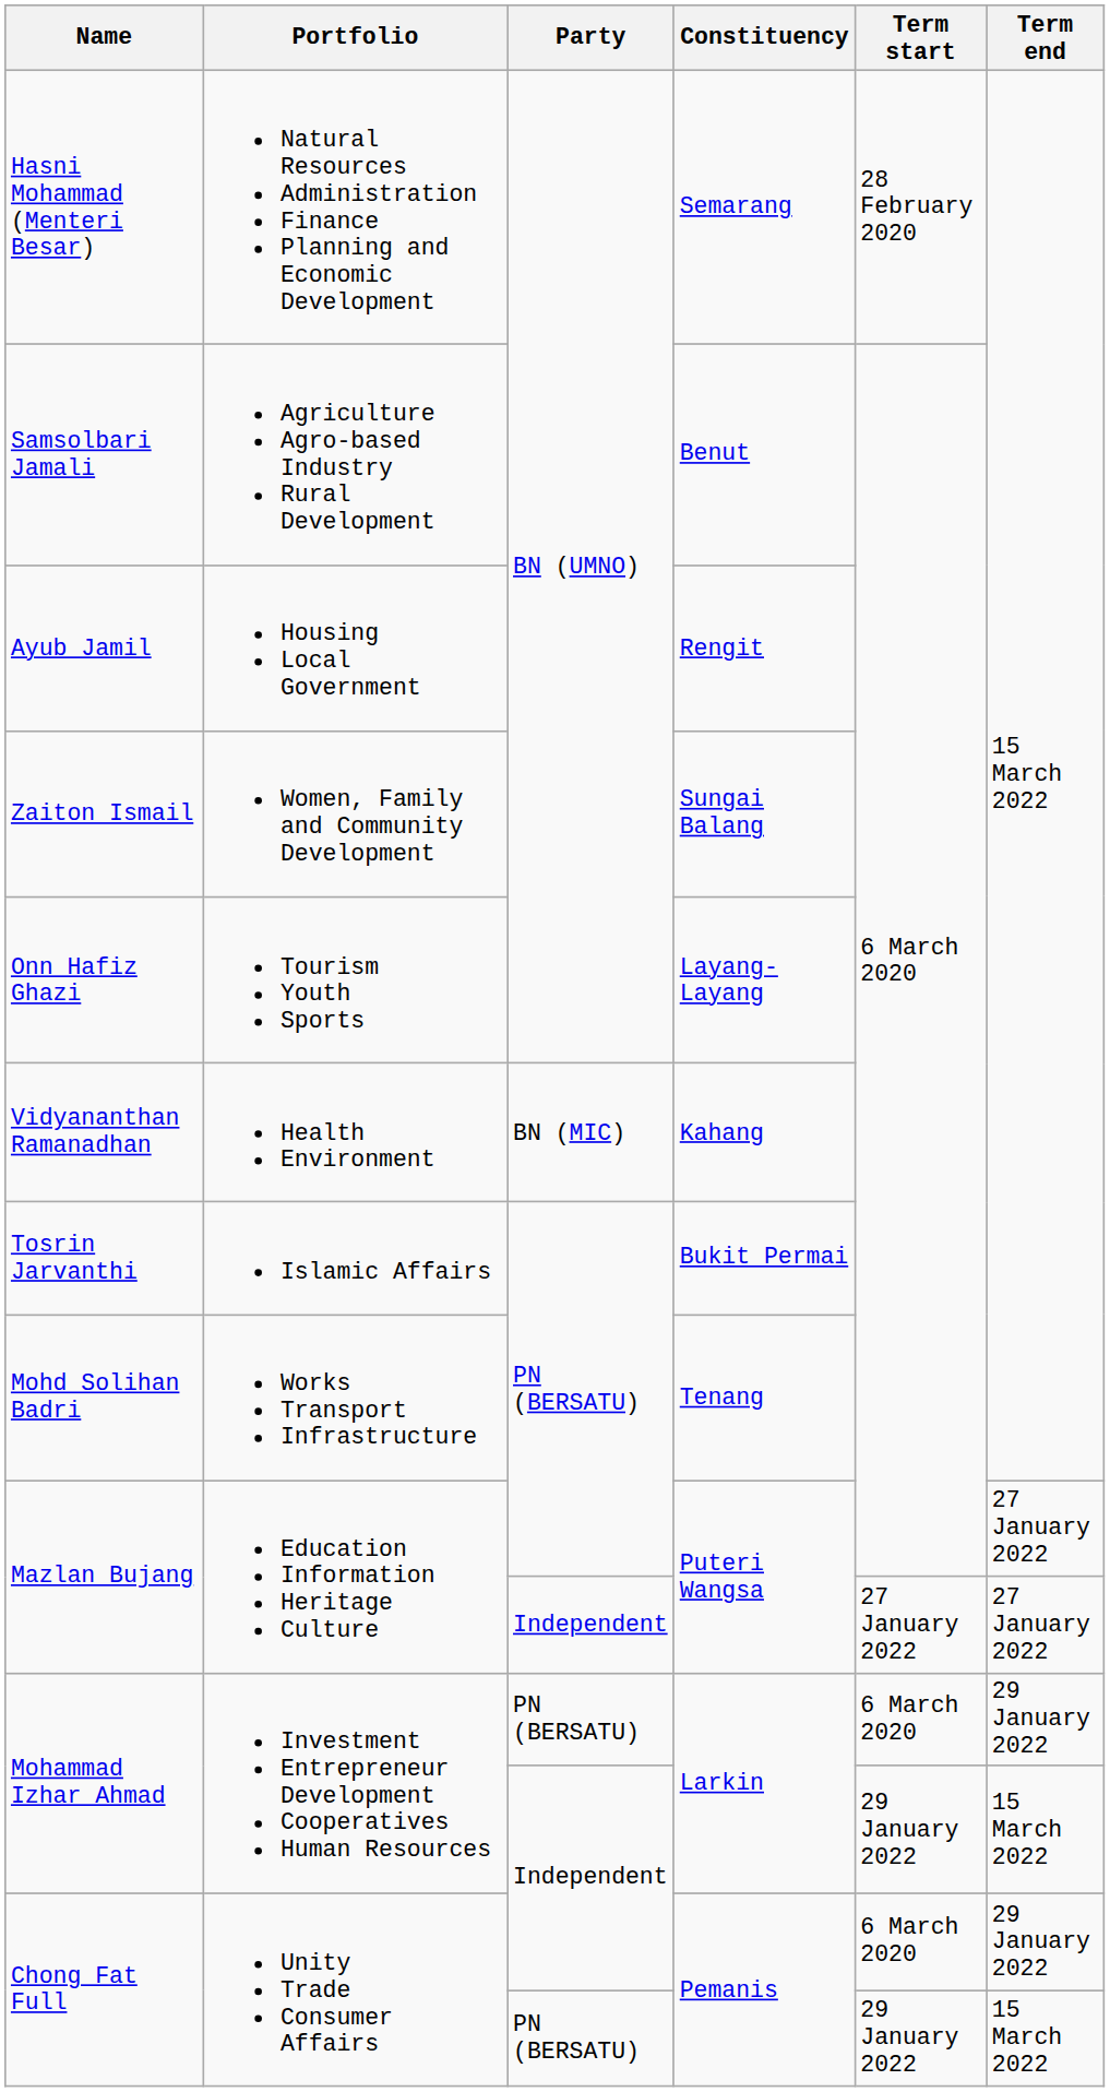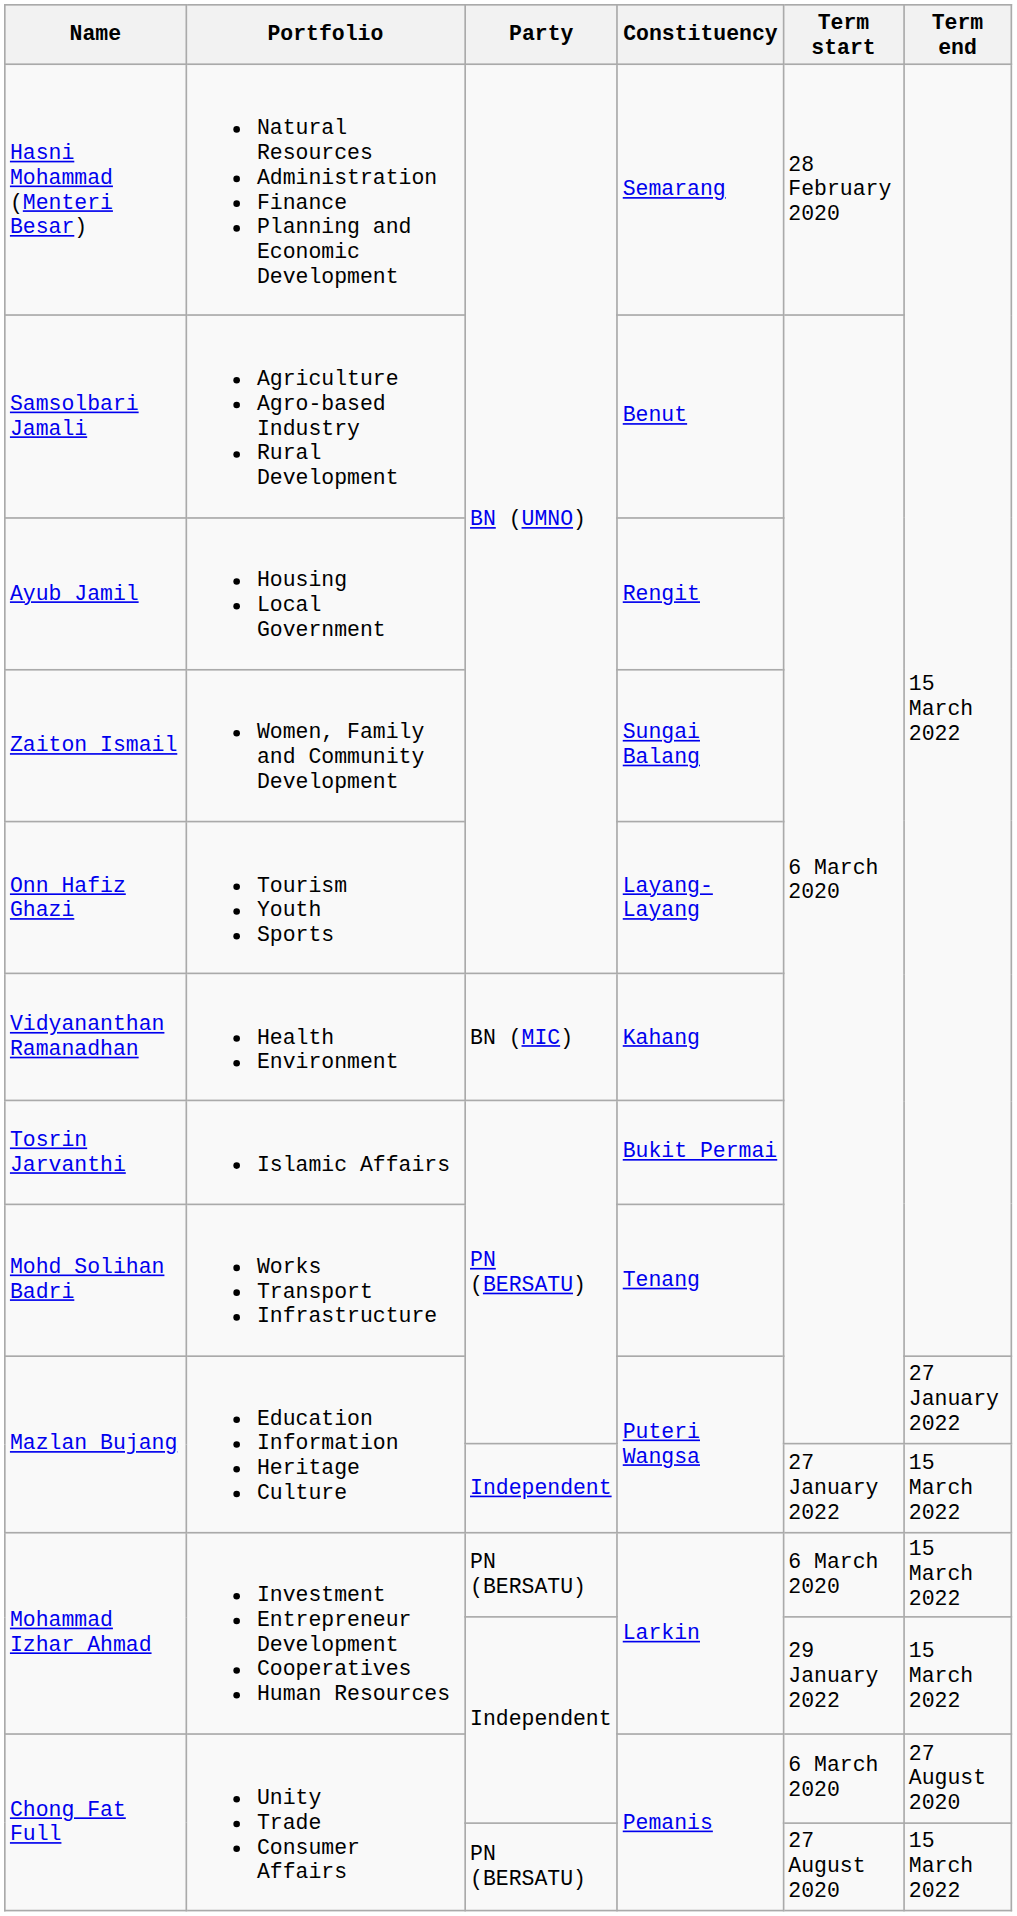 <table class="wikitable">
 <tr>
 <th>Name</th>
 <th>Portfolio</th>
 <th>Party</th>
 <th>Constituency</th>
 <th>Term start</th>
 <th>Term end</th>
 </tr>
 <tr>
 <td><a href='#'>Hasni Mohammad</a> (<a href='#'>Menteri Besar</a>)</td>
 <td><br><ul><li>Natural Resources</li><li>Administration</li><li>Finance</li><li>Planning and Economic Development</li></ul></td>
 <td rowspan="5"><a href='#'>BN</a> (<a href='#'>UMNO</a>)</td>
 <td><a href='#'>Semarang</a></td>
 <td>28 February 2020</td>
 <td rowspan="8">15 March 2022</td>
 </tr>
 <tr>
 <td><a href='#'>Samsolbari Jamali</a></td>
 <td><br><ul><li>Agriculture</li><li>Agro-based Industry</li><li>Rural Development</li></ul></td>
 <td><a href='#'>Benut</a></td>
 <td rowspan="8">6 March 2020</td>
 </tr>
 <tr>
 <td><a href='#'>Ayub Jamil</a></td>
 <td><br><ul><li>Housing</li><li>Local Government</li></ul></td>
 <td><a href='#'>Rengit</a></td>
 </tr>
 <tr>
 <td><a href='#'>Zaiton Ismail</a></td>
 <td><br><ul><li>Women, Family and Community Development</li></ul></td>
 <td><a href='#'>Sungai Balang</a></td>
 </tr>
 <tr>
 <td><a href='#'>Onn Hafiz Ghazi</a></td>
 <td><br><ul><li>Tourism</li><li>Youth</li><li>Sports</li></ul></td>
 <td><a href='#'>Layang-Layang</a></td>
 </tr>
 <tr>
 <td><a href='#'>Vidyananthan Ramanadhan</a></td>
 <td><br><ul><li>Health</li><li>Environment</li></ul></td>
 <td>BN (<a href='#'>MIC</a>)</td>
 <td><a href='#'>Kahang</a></td>
 </tr>
 <tr>
 <td><a href='#'>Tosrin Jarvanthi</a></td>
 <td><br><ul><li>Islamic Affairs</li></ul></td>
 <td rowspan="3"><a href='#'>PN</a> (<a href='#'>BERSATU</a>)</td>
 <td><a href='#'>Bukit Permai</a></td>
 </tr>
 <tr>
 <td><a href='#'>Mohd Solihan Badri</a></td>
 <td><br><ul><li>Works</li><li>Transport</li><li>Infrastructure</li></ul></td>
 <td><a href='#'>Tenang</a></td>
 </tr>
 <tr>
 <td rowspan="2"><a href='#'>Mazlan Bujang</a></td>
 <td rowspan="2"><br><ul><li>Education</li><li>Information</li><li>Heritage</li><li>Culture</li></ul></td>
 <td rowspan="2"><a href='#'>Puteri Wangsa</a></td>
 <td>27 January 2022</td>
 </tr>
 <tr>
 <td><a href='#'>Independent</a></td>
 <td>27 January 2022</td>
-<td>27 January 2022</td>
+<td>15 March 2022</td>
 </tr>
 <tr>
 <td rowspan="2"><a href='#'>Mohammad Izhar Ahmad</a></td>
 <td rowspan="2"><br><ul><li>Investment</li><li>Entrepreneur Development</li><li>Cooperatives</li><li>Human Resources</li></ul></td>
 <td>PN (BERSATU)</td>
 <td rowspan="2"><a href='#'>Larkin</a></td>
 <td>6 March 2020</td>
-<td>29 January 2022</td>
+<td>15 March 2022</td>
 </tr>
 <tr>
 <td rowspan="2">Independent</td>
 <td>29 January 2022</td>
 <td>15 March 2022</td>
 </tr>
 <tr>
 <td rowspan="2"><a href='#'>Chong Fat Full</a></td>
 <td rowspan="2"><br><ul><li>Unity</li><li>Trade</li><li>Consumer Affairs</li></ul></td>
 <td rowspan="2"><a href='#'>Pemanis</a></td>
 <td>6 March 2020</td>
-<td>29 January 2022</td>
+<td>27 August 2020</td>
 </tr>
 <tr>
 <td>PN (BERSATU)</td>
-<td>29 January 2022</td>
+<td>27 August 2020</td>
 <td>15 March 2022</td>
 </tr>
 </table>
